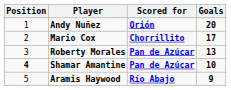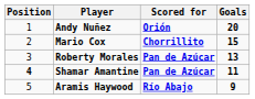 <table class="wikitable" style="text-align: center;">
 <tr>
 <th>Position</th>
 <th>Player</th>
 <th>Scored for</th>
 <th>Goals</th>
 </tr>
 <tr>
 <td>1</td>
 <td align="left"> <strong>Andy Nuñez</strong></td>
 <td align="left"><strong><a href='#'>Orión</a></strong></td>
 <td><strong>20</strong></td>
 </tr>
 <tr>
 <td>2</td>
 <td align="left"> <strong>Mario Cox</strong></td>
 <td align="left"><strong><a href='#'>Chorrillito</a></strong></td>
-<td><strong>17</strong></td>
+<td><strong>15</strong></td>
 </tr>
 <tr>
 <td>3</td>
 <td align="left"> <strong>Roberty Morales</strong></td>
 <td align="left"><strong><a href='#'>Pan de Azúcar</a></strong></td>
 <td><strong>13</strong></td>
 </tr>
 <tr>
 <td><strong>4</strong></td>
 <td align="left"><strong>Shamar Amantine</strong></td>
 <td align="left"><strong><a href='#'>Pan de Azúcar</a></strong></td>
-<td><strong>10</strong></td>
+<td><strong>11</strong></td>
 </tr>
 <tr>
 <td>5</td>
 <td align="left"> <strong>Aramis Haywood</strong></td>
 <td align="left"><strong><a href='#'>Río Abajo</a></strong></td>
 <td><strong>9</strong></td>
 </tr>
 </table>
